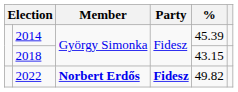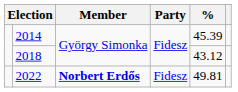 <table class=wikitable>
 <tr>
 <th colspan=2>Election</th>
 <th>Member</th>
 <th>Party</th>
 <th>%</th>
 <th></th>
 </tr>
 <tr>
 <td rowspan=2 bgcolor=></td>
 <td><a href='#'>2014</a></td>
 <td rowspan=2><a href='#'>György Simonka</a></td>
 <td rowspan=2><a href='#'>Fidesz</a></td>
 <td align=right>45.39</td>
 <td align=center></td>
 </tr>
 <tr>
 <td><a href='#'>2018</a></td>
-<td align=right>43.15</td>
+<td align=right>43.12</td>
 <td align=center></td>
 </tr>
 <tr>
 <td bgcolor=></td>
 <td><a href='#'>2022</a></td>
 <td><strong><a href='#'>Norbert Erdős</a></strong></td>
-<td><strong><a href='#'>Fidesz</a></strong></td>
-<td align=right>49.82</td>
+<td><a href='#'>Fidesz</a></td>
+<td align=right>49.81</td>
 <td align=center></td>
 </tr>
 </table>
